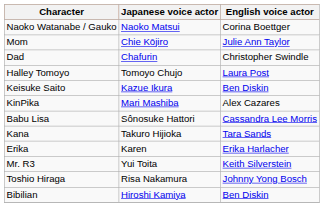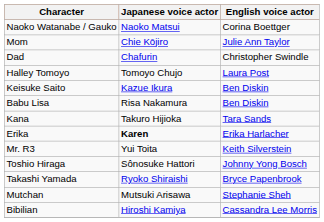 <table border="1" style="border-collapse: collapse;" class="wikitable">
 <tr style="background-color: rgb(255,85,0);">
 <th>Character</th>
 <th>Japanese voice actor</th>
 <th>English voice actor</th>
 </tr>
 <tr>
 <td>Naoko Watanabe / Gauko</td>
 <td><a href='#'>Naoko Matsui</a></td>
 <td>Corina Boettger</td>
 </tr>
 <tr>
 <td>Mom</td>
 <td><a href='#'>Chie Kōjiro</a></td>
 <td><a href='#'>Julie Ann Taylor</a></td>
 </tr>
 <tr>
 <td>Dad</td>
 <td><a href='#'>Chafurin</a></td>
 <td>Christopher Swindle</td>
 </tr>
 <tr>
 <td>Halley Tomoyo</td>
 <td>Tomoyo Chujo</td>
 <td><a href='#'>Laura Post</a></td>
 </tr>
 <tr>
 <td>Keisuke Saito</td>
 <td><a href='#'>Kazue Ikura</a></td>
 <td><a href='#'>Ben Diskin</a></td>
 </tr>
 <tr>
-<td>KinPika</td>
-<td><a href='#'>Mari Mashiba</a></td>
-<td>Alex Cazares</td>
-</tr>
-<tr>
 <td>Babu Lisa</td>
-<td>Sônosuke Hattori</td>
-<td><a href='#'>Cassandra Lee Morris</a></td>
+<td>Risa Nakamura</td>
+<td><a href='#'>Ben Diskin</a></td>
 </tr>
 <tr>
 <td>Kana</td>
 <td>Takuro Hijioka</td>
 <td><a href='#'>Tara Sands</a></td>
 </tr>
 <tr>
 <td>Erika</td>
-<td>Karen</td>
+<td><strong>Karen</strong></td>
 <td><a href='#'>Erika Harlacher</a></td>
 </tr>
 <tr>
 <td>Mr. R3</td>
 <td>Yui Toita</td>
 <td><a href='#'>Keith Silverstein</a></td>
 </tr>
 <tr>
 <td>Toshio Hiraga</td>
-<td>Risa Nakamura</td>
+<td>Sônosuke Hattori</td>
 <td><a href='#'>Johnny Yong Bosch</a></td>
+</tr>
+<tr>
+<td>Takashi Yamada</td>
+<td><a href='#'>Ryoko Shiraishi</a></td>
+<td><a href='#'>Bryce Papenbrook</a></td>
+</tr>
+<tr>
+<td>Mutchan</td>
+<td>Mutsuki Arisawa</td>
+<td><a href='#'>Stephanie Sheh</a></td>
 </tr>
 <tr>
 <td>Bibilian</td>
 <td><a href='#'>Hiroshi Kamiya</a></td>
-<td><a href='#'>Ben Diskin</a></td>
+<td><a href='#'>Cassandra Lee Morris</a></td>
 </tr>
 <tr>
 </tr>
 </table>
